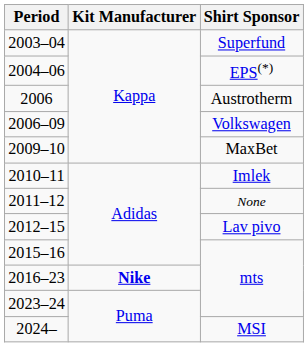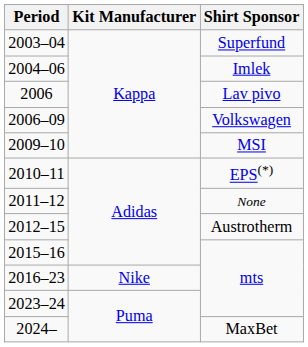 <table class="wikitable" style="text-align: center">
 <tr>
 <th>Period</th>
 <th>Kit Manufacturer</th>
 <th>Shirt Sponsor</th>
 </tr>
 <tr>
 <td>2003–04</td>
 <td rowspan=5><a href='#'>Kappa</a></td>
 <td><a href='#'>Superfund</a></td>
 </tr>
 <tr>
 <td>2004–06</td>
-<td><a href='#'>EPS</a><sup>(*)</sup></td>
+<td><a href='#'>Imlek</a></td>
 </tr>
 <tr>
 <td>2006</td>
-<td>Austrotherm</td>
+<td><a href='#'>Lav pivo</a></td>
 </tr>
 <tr>
 <td>2006–09</td>
 <td><a href='#'>Volkswagen</a></td>
 </tr>
 <tr>
 <td>2009–10</td>
-<td>MaxBet</td>
+<td><a href='#'>MSI</a></td>
 </tr>
 <tr>
 <td>2010–11</td>
 <td rowspan=4><a href='#'>Adidas</a></td>
-<td><a href='#'>Imlek</a></td>
+<td><a href='#'>EPS</a><sup>(*)</sup></td>
 </tr>
 <tr>
 <td>2011–12</td>
 <td><small><em>None</em></small></td>
 </tr>
 <tr>
 <td>2012–15</td>
-<td><a href='#'>Lav pivo</a></td>
+<td>Austrotherm</td>
 </tr>
 <tr>
 <td>2015–16</td>
 <td rowspan=3><a href='#'>mts</a></td>
 </tr>
 <tr>
 <td>2016–23</td>
-<td rowspan=1><strong><a href='#'>Nike</a></strong></td>
+<td rowspan=1><a href='#'>Nike</a></td>
 </tr>
 <tr>
 <td>2023–24</td>
 <td rowspan=2><a href='#'>Puma</a></td>
 </tr>
 <tr>
 <td>2024–</td>
-<td><a href='#'>MSI</a></td>
+<td>MaxBet</td>
 </tr>
 </table>
